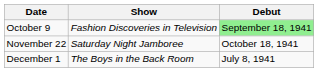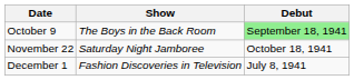 <table class="wikitable">
 <tr>
 <th>Date</th>
 <th>Show</th>
 <th>Debut</th>
 </tr>
 <tr>
 <td>October 9</td>
-<td><em>Fashion Discoveries in Television</em></td>
+<td><em>The Boys in the Back Room</em></td>
 <td style="background: lightgreen;">September 18, 1941</td>
 </tr>
 <tr>
 <td>November 22</td>
 <td><em>Saturday Night Jamboree</em></td>
 <td>October 18, 1941</td>
 </tr>
 <tr>
 <td>December 1</td>
-<td><em>The Boys in the Back Room</em></td>
+<td><em>Fashion Discoveries in Television</em></td>
 <td>July 8, 1941</td>
 </tr>
 </table>
